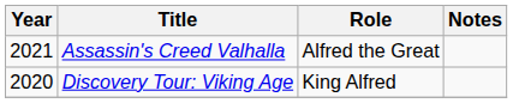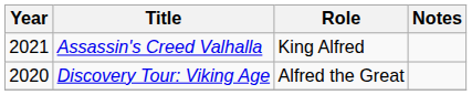 <table class="wikitable sortable">
 <tr>
 <th>Year</th>
 <th>Title</th>
 <th>Role</th>
 <th>Notes</th>
 </tr>
 <tr>
 <td>2021</td>
 <td><em><a href='#'>Assassin's Creed Valhalla</a></em></td>
-<td>Alfred the Great</td>
+<td>King Alfred</td>
 <td></td>
 </tr>
 <tr>
 <td>2020</td>
 <td><em><a href='#'>Discovery Tour: Viking Age</a></em></td>
-<td>King Alfred</td>
+<td>Alfred the Great</td>
 <td></td>
 </tr>
 <tr>
 </tr>
 </table>
